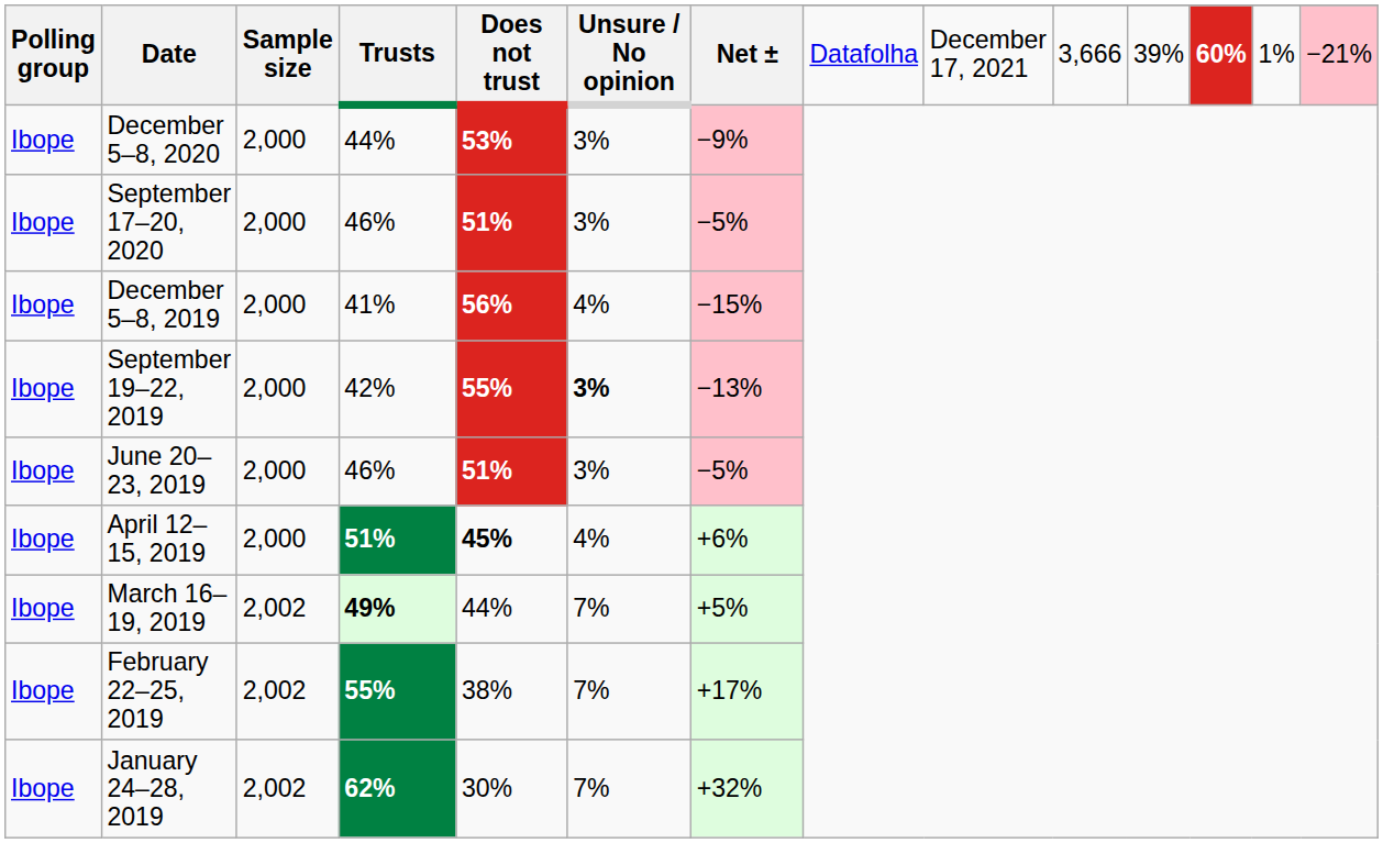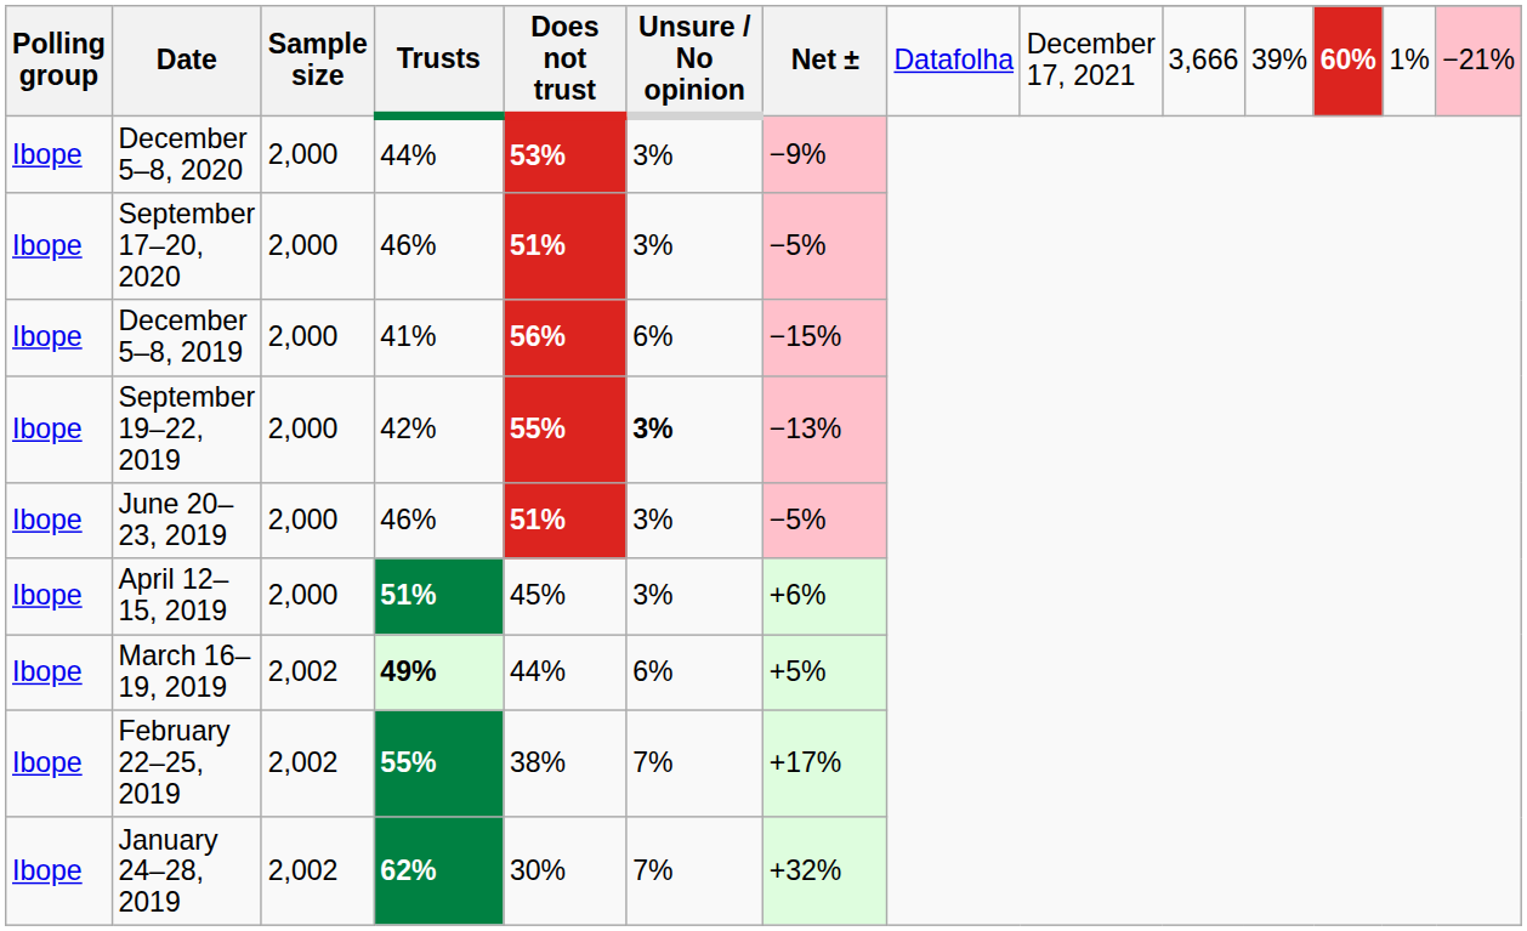 <table class="wikitable sortable">
 <tr>
 <th rowspan="2">Polling group</th>
 <th rowspan="2">Date</th>
 <th rowspan="2">Sample size</th>
 <th rowspan="2" style="width:80px; border-bottom: 5px solid #008142">Trusts</th>
 <th rowspan="2" style="width:80px; border-bottom: 5px solid #DC241F">Does not trust</th>
 <th rowspan="2" style="width:80px; border-bottom: 5px solid lightgray">Unsure / No opinion</th>
 <th rowspan="2" style="width:80px;">Net ±<br></th>
 </tr>
 <tr>
 <td><a href='#'>Datafolha</a></td>
 <td data-sort-value="2021-12-17">December 17, 2021</td>
 <td>3,666</td>
 <td>39%</td>
 <td style="background:#DC241F;color:white"><strong>60%</strong></td>
 <td>1%</td>
 <td style="background:pink">−21%</td>
 </tr>
 <tr>
 <td><a href='#'>Ibope</a></td>
 <td data-sort-value="2020-12-08">December 5–8, 2020</td>
 <td>2,000</td>
 <td>44%</td>
 <td style="background:#DC241F;color:white"><strong>53%</strong></td>
 <td>3%</td>
 <td style="background:pink">−9%</td>
 </tr>
 <tr>
 <td><a href='#'>Ibope</a></td>
 <td data-sort-value="2020-09-20">September 17–20, 2020</td>
 <td>2,000</td>
 <td>46%</td>
 <td style="background:#DC241F;color:white"><strong>51%</strong></td>
 <td>3%</td>
 <td style="background:pink">−5%</td>
 </tr>
 <tr>
 <td><a href='#'>Ibope</a></td>
 <td data-sort-value="2019-12-08">December 5–8, 2019</td>
 <td>2,000</td>
 <td>41%</td>
 <td style="background:#DC241F;color:white"><strong>56%</strong></td>
-<td>4%</td>
+<td>6%</td>
 <td style="background:pink">−15%</td>
 </tr>
 <tr>
 <td><a href='#'>Ibope</a></td>
 <td data-sort-value="2019-09-22">September 19–22, 2019</td>
 <td>2,000</td>
 <td>42%</td>
 <td style="background:#DC241F;color:white"><strong>55%</strong></td>
 <td><strong>3%</strong></td>
 <td style="background:pink">−13%</td>
 </tr>
 <tr>
 <td><a href='#'>Ibope</a></td>
 <td data-sort-value="2019-06-23">June 20–23, 2019</td>
 <td>2,000</td>
 <td>46%</td>
 <td style="background:#DC241F;color:white"><strong>51%</strong></td>
 <td>3%</td>
 <td style="background:pink">−5%</td>
 </tr>
 <tr>
 <td><a href='#'>Ibope</a></td>
 <td data-sort-value="2019-04-15">April 12–15, 2019</td>
 <td>2,000</td>
 <td style="background:#008142;color:white"><strong>51%</strong></td>
-<td><strong>45%</strong></td>
-<td>4%</td>
+<td>45%</td>
+<td>3%</td>
 <td style="background:#DEFDDE;">+6%</td>
 </tr>
 <tr>
 <td><a href='#'>Ibope</a></td>
 <td data-sort-value="2019-03-19">March 16–19, 2019</td>
 <td>2,002</td>
 <td style="background:#DEFDDE"><strong>49%</strong></td>
 <td>44%</td>
-<td>7%</td>
+<td>6%</td>
 <td style="background:#DEFDDE;">+5%</td>
 </tr>
 <tr>
 <td><a href='#'>Ibope</a></td>
 <td data-sort-value="2019-02-25">February 22–25, 2019</td>
 <td>2,002</td>
 <td style="background:#008142;color:white"><strong>55%</strong></td>
 <td>38%</td>
 <td>7%</td>
 <td style="background:#DEFDDE;">+17%</td>
 </tr>
 <tr>
 <td><a href='#'>Ibope</a></td>
 <td data-sort-value="2019-01-28">January 24–28, 2019</td>
 <td>2,002</td>
 <td style="background:#008142;color:white"><strong>62%</strong></td>
 <td>30%</td>
 <td>7%</td>
 <td style="background:#DEFDDE;">+32%</td>
 </tr>
 </table>
